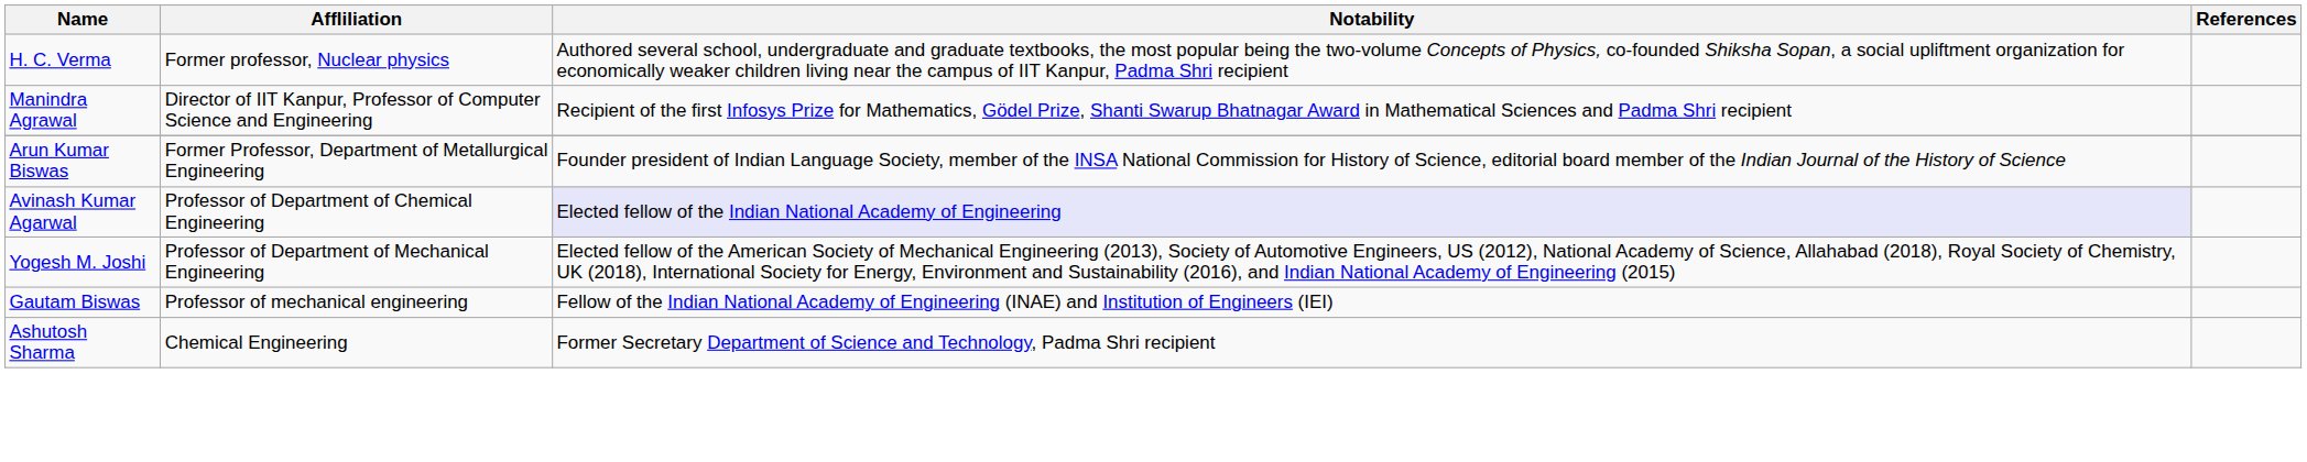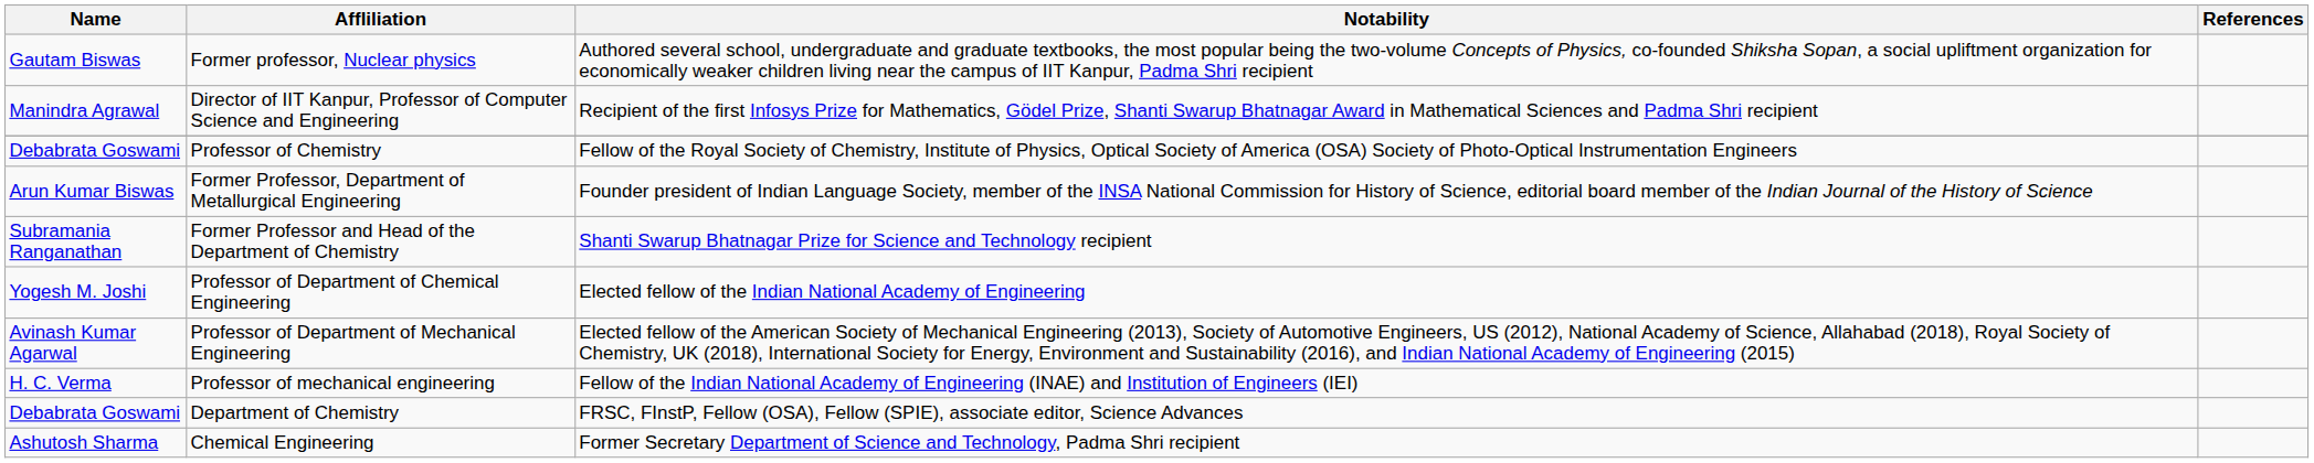 <table class="wikitable">
 <tr>
 <th>Name</th>
 <th>Affliliation</th>
 <th>Notability</th>
 <th>References</th>
 </tr>
 <tr>
-<td><a href='#'>H. C. Verma</a></td>
+<td><a href='#'>Gautam Biswas</a></td>
 <td>Former professor, <a href='#'>Nuclear physics</a></td>
 <td>Authored several school, undergraduate and graduate textbooks, the most popular being the two-volume <em>Concepts of Physics,</em> co-founded <em>Shiksha Sopan</em>, a social upliftment organization for economically weaker children living near the campus of IIT Kanpur, <a href='#'>Padma Shri</a> recipient</td>
 <td></td>
 </tr>
 <tr>
 <td><a href='#'>Manindra Agrawal</a></td>
 <td>Director of IIT Kanpur, Professor of Computer Science and Engineering</td>
 <td>Recipient of the first <a href='#'>Infosys Prize</a> for Mathematics, <a href='#'>Gödel Prize</a>, <a href='#'>Shanti Swarup Bhatnagar Award</a> in Mathematical Sciences and <a href='#'>Padma Shri</a> recipient</td>
 <td></td>
 </tr>
 <tr>
 </tr>
 <tr>
+<td><a href='#'>Debabrata Goswami</a></td>
+<td>Professor of Chemistry</td>
+<td>Fellow of the Royal Society of Chemistry, Institute of Physics, Optical Society of America (OSA) Society of Photo-Optical Instrumentation Engineers</td>
+<td></td>
+</tr>
+<tr>
 <td><a href='#'>Arun Kumar Biswas</a></td>
 <td>Former Professor, Department of Metallurgical Engineering</td>
 <td>Founder president of Indian Language Society, member of the <a href='#'>INSA</a> National Commission for History of Science, editorial board member of the <em>Indian Journal of the History of Science</em></td>
 <td></td>
 </tr>
 <tr>
-<td><a href='#'>Avinash Kumar Agarwal</a></td>
-<td>Professor of Department of Chemical Engineering</td>
-<td style="background: lavender;">Elected fellow of the <a href='#'>Indian National Academy of Engineering</a></td>
+<td><a href='#'>Subramania Ranganathan</a></td>
+<td>Former Professor and Head of the Department of Chemistry</td>
+<td><a href='#'>Shanti Swarup Bhatnagar Prize for Science and Technology</a> recipient</td>
 <td></td>
 </tr>
 <tr>
 <td><a href='#'>Yogesh M. Joshi</a></td>
+<td>Professor of Department of Chemical Engineering</td>
+<td>Elected fellow of the <a href='#'>Indian National Academy of Engineering</a></td>
+<td></td>
+</tr>
+<tr>
+<td><a href='#'>Avinash Kumar Agarwal</a></td>
 <td>Professor of Department of Mechanical Engineering</td>
 <td>Elected fellow of the American Society of Mechanical Engineering (2013), Society of Automotive Engineers, US (2012), National Academy of Science, Allahabad (2018), Royal Society of Chemistry, UK (2018), International Society for Energy, Environment and Sustainability (2016), and <a href='#'>Indian National Academy of Engineering</a> (2015)</td>
 <td></td>
 </tr>
 <tr>
-<td><a href='#'>Gautam Biswas</a></td>
+<td><a href='#'>H. C. Verma</a></td>
 <td>Professor of mechanical engineering</td>
 <td>Fellow of the <a href='#'>Indian National Academy of Engineering</a> (INAE) and <a href='#'>Institution of Engineers</a> (IEI)</td>
+<td></td>
+</tr>
+<tr>
+<td><a href='#'>Debabrata Goswami</a></td>
+<td>Department of Chemistry</td>
+<td>FRSC, FInstP, Fellow (OSA), Fellow (SPIE), associate editor, Science Advances</td>
 <td></td>
 </tr>
 <tr>
 <td><a href='#'>Ashutosh Sharma</a></td>
 <td>Chemical Engineering</td>
 <td>Former Secretary <a href='#'>Department of Science and Technology</a>, Padma Shri recipient</td>
 <td></td>
 </tr>
 </table>
